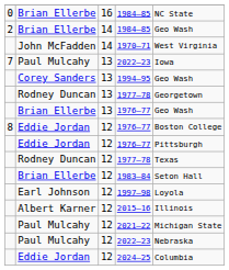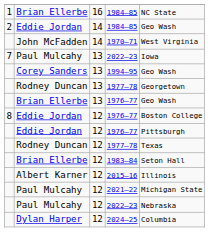 <table class="wikitable">
 <tr>
 </tr>
 <tr>
-<td>0</td>
+<td>1</td>
 <td><a href='#'>Brian Ellerbe</a></td>
 <td>16</td>
 <td style="font-size:80%;"><a href='#'>1984–85</a></td>
 <td style="font-size:80%;">NC State</td>
 </tr>
 <tr>
 <td>2</td>
-<td><a href='#'>Brian Ellerbe</a></td>
+<td><a href='#'>Eddie Jordan</a></td>
 <td>14</td>
 <td style="font-size:80%;"><a href='#'>1984–85</a></td>
 <td style="font-size:80%;">Geo Wash</td>
 </tr>
 <tr>
 <td></td>
 <td>John McFadden</td>
 <td>14</td>
 <td style="font-size:80%;"><a href='#'>1970–71</a></td>
 <td style="font-size:80%;">West Virginia</td>
 </tr>
 <tr>
 <td>7</td>
 <td>Paul Mulcahy</td>
 <td>13</td>
 <td style="font-size:80%;"><a href='#'>2022–23</a></td>
 <td style="font-size:80%;">Iowa</td>
 </tr>
 <tr>
 <td></td>
 <td><a href='#'>Corey Sanders</a></td>
 <td>13</td>
 <td style="font-size:80%;"><a href='#'>1994–95</a></td>
 <td style="font-size:80%;">Geo Wash</td>
 </tr>
 <tr>
 <td></td>
 <td>Rodney Duncan</td>
 <td>13</td>
 <td style="font-size:80%;"><a href='#'>1977–78</a></td>
 <td style="font-size:80%;">Georgetown</td>
 </tr>
 <tr>
 <td></td>
 <td><a href='#'>Brian Ellerbe</a></td>
 <td>13</td>
 <td style="font-size:80%;"><a href='#'>1976–77</a></td>
 <td style="font-size:80%;">Geo Wash</td>
 </tr>
 <tr>
 <td>8</td>
 <td><a href='#'>Eddie Jordan</a></td>
 <td>12</td>
 <td style="font-size:80%;"><a href='#'>1976–77</a></td>
 <td style="font-size:80%;">Boston College</td>
 </tr>
 <tr>
 <td></td>
 <td><a href='#'>Eddie Jordan</a></td>
 <td>12</td>
 <td style="font-size:80%;"><a href='#'>1976–77</a></td>
 <td style="font-size:80%;">Pittsburgh</td>
 </tr>
 <tr>
 <td></td>
 <td>Rodney Duncan</td>
 <td>12</td>
 <td style="font-size:80%;"><a href='#'>1977–78</a></td>
 <td style="font-size:80%;">Texas</td>
 </tr>
 <tr>
 <td></td>
 <td><a href='#'>Brian Ellerbe</a></td>
 <td>12</td>
 <td style="font-size:80%;"><a href='#'>1983–84</a></td>
 <td style="font-size:80%;">Seton Hall</td>
 </tr>
 <tr>
 <td></td>
-<td>Earl Johnson</td>
-<td>12</td>
-<td style="font-size:80%;"><a href='#'>1997–98</a></td>
-<td style="font-size:80%;">Loyola</td>
-</tr>
-<tr>
-<td></td>
 <td>Albert Karner</td>
 <td>12</td>
 <td style="font-size:80%;"><a href='#'>2015–16</a></td>
 <td style="font-size:80%;">Illinois</td>
 </tr>
 <tr>
 <td></td>
 <td>Paul Mulcahy</td>
 <td>12</td>
 <td style="font-size:80%;"><a href='#'>2021–22</a></td>
 <td style="font-size:80%;">Michigan State</td>
 </tr>
 <tr>
 <td></td>
 <td>Paul Mulcahy</td>
 <td>12</td>
 <td style="font-size:80%;"><a href='#'>2022–23</a></td>
 <td style="font-size:80%;">Nebraska</td>
 </tr>
 <tr>
 <td></td>
-<td><a href='#'>Eddie Jordan</a></td>
+<td><a href='#'>Dylan Harper</a></td>
 <td>12</td>
 <td style="font-size:80%;"><a href='#'>2024–25</a></td>
 <td style="font-size:80%;">Columbia</td>
 </tr>
 </table>
